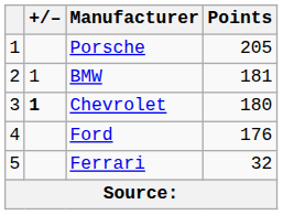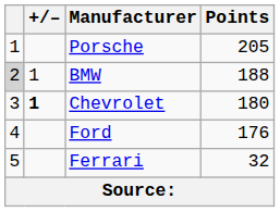 <table class="wikitable" style="font-size: 95%;">
 <tr>
 <th scope="col"></th>
 <th scope="col">+/–</th>
 <th scope="col">Manufacturer</th>
 <th scope="col">Points</th>
 </tr>
 <tr>
 <td align=center>1</td>
 <td align="left"></td>
 <td> <a href='#'>Porsche</a></td>
 <td align=right>205</td>
 </tr>
 <tr>
-<td align=center>2</td>
+<td align=center style="background: lightgrey;">2</td>
 <td align="left"> 1</td>
 <td> <a href='#'>BMW</a></td>
-<td align=right>181</td>
+<td align=right>188</td>
 </tr>
 <tr>
 <td align=center>3</td>
 <td align="left"><strong> 1</strong></td>
 <td> <a href='#'>Chevrolet</a></td>
 <td align=right>180</td>
 </tr>
 <tr>
 <td align=center>4</td>
 <td align="left"></td>
 <td> <a href='#'>Ford</a></td>
 <td align=right>176</td>
 </tr>
 <tr>
 <td align=center>5</td>
 <td align="left"></td>
 <td> <a href='#'>Ferrari</a></td>
 <td align=right>32</td>
 </tr>
 <tr>
 <th colspan=5>Source:</th>
 </tr>
 </table>
